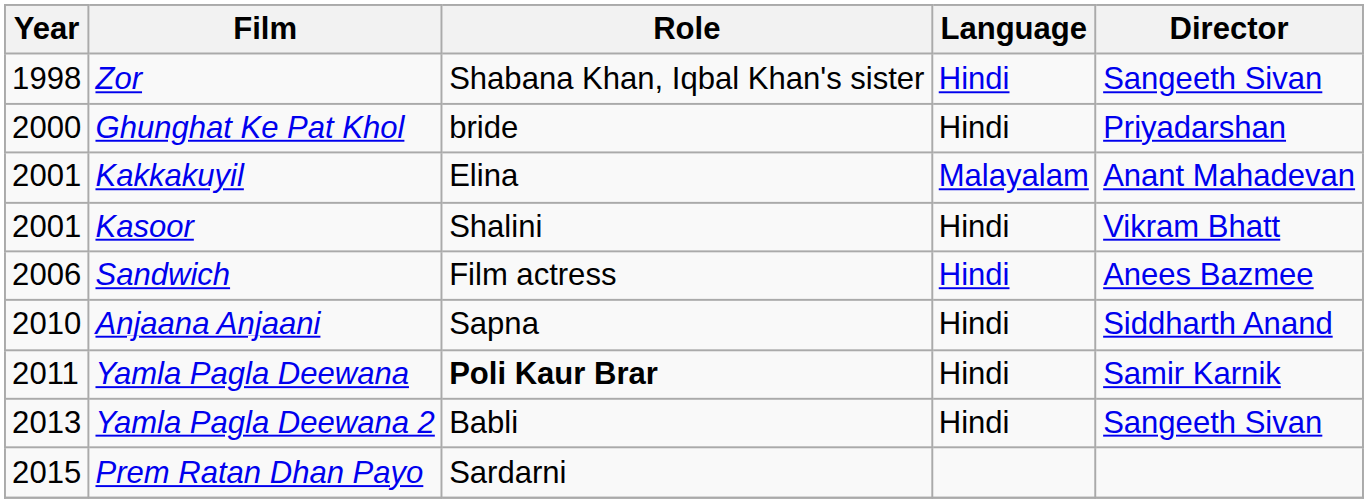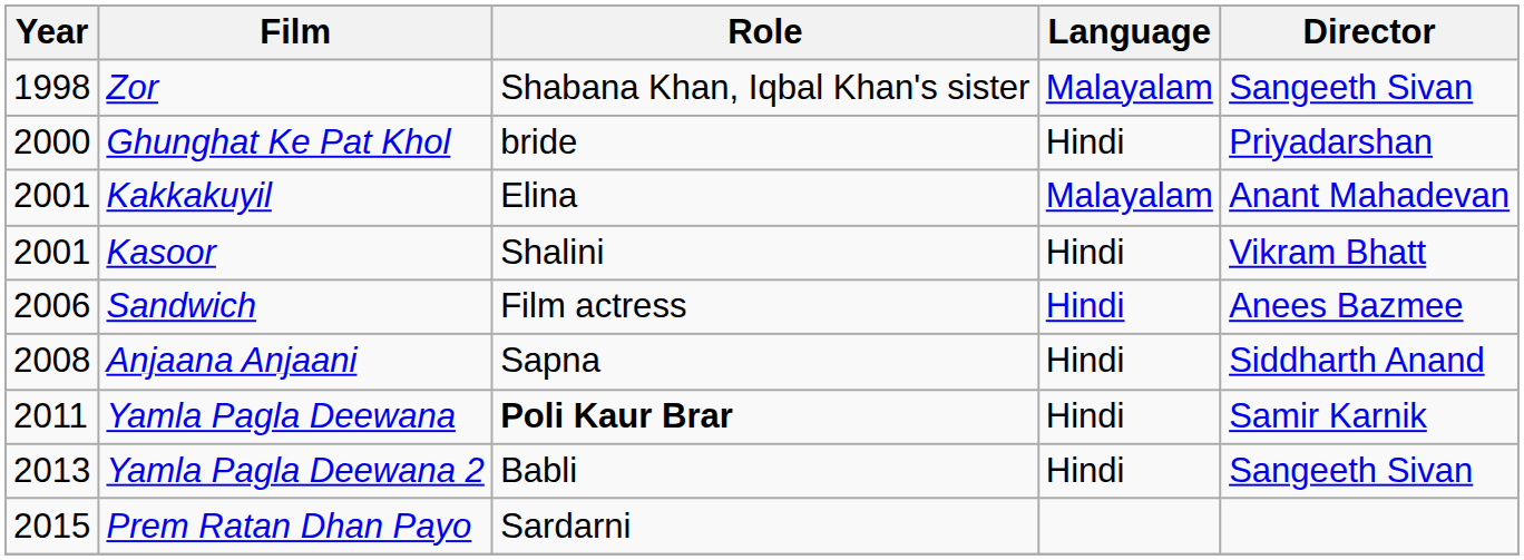 <table class="wikitable sortable">
 <tr>
 <th>Year</th>
 <th>Film</th>
 <th>Role</th>
 <th>Language</th>
 <th>Director</th>
 </tr>
 <tr>
 <td>1998</td>
 <td><em><a href='#'>Zor</a></em></td>
 <td>Shabana Khan, Iqbal Khan's sister</td>
-<td><a href='#'>Hindi</a></td>
+<td><a href='#'>Malayalam</a></td>
 <td><a href='#'>Sangeeth Sivan</a></td>
 </tr>
 <tr>
 <td>2000</td>
 <td><em><a href='#'>Ghunghat Ke Pat Khol</a></em></td>
 <td>bride</td>
 <td>Hindi</td>
 <td><a href='#'>Priyadarshan</a></td>
 </tr>
 <tr>
 <td>2001</td>
 <td><em><a href='#'>Kakkakuyil</a></em></td>
 <td>Elina</td>
 <td><a href='#'>Malayalam</a></td>
 <td><a href='#'>Anant Mahadevan</a></td>
 </tr>
 <tr>
 <td>2001</td>
 <td><em><a href='#'>Kasoor</a></em></td>
 <td>Shalini</td>
 <td>Hindi</td>
 <td><a href='#'>Vikram Bhatt</a></td>
 </tr>
 <tr>
 <td>2006</td>
 <td><em><a href='#'>Sandwich</a></em></td>
 <td>Film actress</td>
 <td><a href='#'>Hindi</a></td>
 <td><a href='#'>Anees Bazmee</a></td>
 </tr>
 <tr>
-<td>2010</td>
+<td>2008</td>
 <td><em><a href='#'>Anjaana Anjaani</a></em></td>
 <td>Sapna</td>
 <td>Hindi</td>
 <td><a href='#'>Siddharth Anand</a></td>
 </tr>
 <tr>
 <td>2011</td>
 <td><em><a href='#'>Yamla Pagla Deewana</a></em></td>
 <td><strong>Poli Kaur Brar</strong></td>
 <td>Hindi</td>
 <td><a href='#'>Samir Karnik</a></td>
 </tr>
 <tr>
 <td>2013</td>
 <td><em><a href='#'>Yamla Pagla Deewana 2</a></em></td>
 <td>Babli</td>
 <td>Hindi</td>
 <td><a href='#'>Sangeeth Sivan</a></td>
 </tr>
 <tr>
 <td>2015</td>
 <td><em><a href='#'>Prem Ratan Dhan Payo</a></em></td>
 <td>Sardarni</td>
 <td></td>
 <td></td>
 </tr>
 <tr>
 </tr>
 </table>
